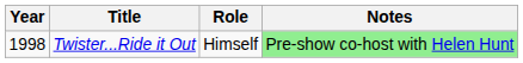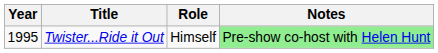 <table class="wikitable sortable">
 <tr>
 <th>Year</th>
 <th>Title</th>
 <th>Role</th>
 <th>Notes</th>
 </tr>
 <tr>
-<td>1998</td>
+<td>1995</td>
 <td><em><a href='#'>Twister...Ride it Out</a></em></td>
 <td>Himself</td>
 <td style="background: lightgreen;">Pre-show co-host with <a href='#'>Helen Hunt</a></td>
 </tr>
 </table>
